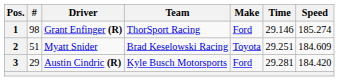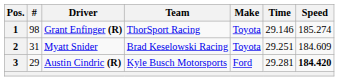 <table class="wikitable" style="font-size:95%">
 <tr>
 <th>Pos.</th>
 <th>#</th>
 <th>Driver</th>
 <th>Team</th>
 <th>Make</th>
 <th>Time</th>
 <th>Speed</th>
 </tr>
 <tr>
 <th>1</th>
 <td>98</td>
 <td><a href='#'>Grant Enfinger</a> <strong>(R)</strong></td>
 <td><a href='#'>ThorSport Racing</a></td>
-<td><a href='#'>Ford</a></td>
+<td><a href='#'>Toyota</a></td>
 <td>29.146</td>
 <td>185.274</td>
 </tr>
 <tr>
 <th>2</th>
-<td>51</td>
+<td>31</td>
 <td><a href='#'>Myatt Snider</a></td>
 <td><a href='#'>Brad Keselowski Racing</a></td>
 <td><a href='#'>Toyota</a></td>
 <td>29.251</td>
 <td>184.609</td>
 </tr>
 <tr>
 <th>3</th>
 <td>29</td>
 <td><a href='#'>Austin Cindric</a> <strong>(R)</strong></td>
 <td><a href='#'>Kyle Busch Motorsports</a></td>
 <td><a href='#'>Ford</a></td>
 <td>29.281</td>
-<td>184.420</td>
+<td><strong>184.420</strong></td>
 </tr>
 <tr>
 <th colspan="7"></th>
 </tr>
 </table>
